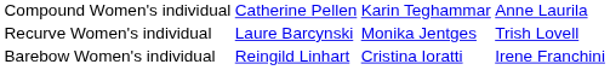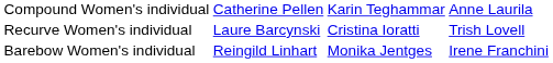 <table>
 <tr>
 <td>Compound Women's individual<br></td>
 <td> <a href='#'>Catherine Pellen</a></td>
 <td> <a href='#'>Karin Teghammar</a></td>
 <td> <a href='#'>Anne Laurila</a></td>
 </tr>
 <tr>
 <td>Recurve Women's individual<br></td>
 <td> <a href='#'>Laure Barcynski</a></td>
-<td> <a href='#'>Monika Jentges</a></td>
+<td> <a href='#'>Cristina Ioratti</a></td>
 <td> <a href='#'>Trish Lovell</a></td>
 </tr>
 <tr>
 <td>Barebow Women's individual<br></td>
 <td> <a href='#'>Reingild Linhart</a></td>
-<td> <a href='#'>Cristina Ioratti</a></td>
+<td> <a href='#'>Monika Jentges</a></td>
 <td> <a href='#'>Irene Franchini</a></td>
 </tr>
 </table>
